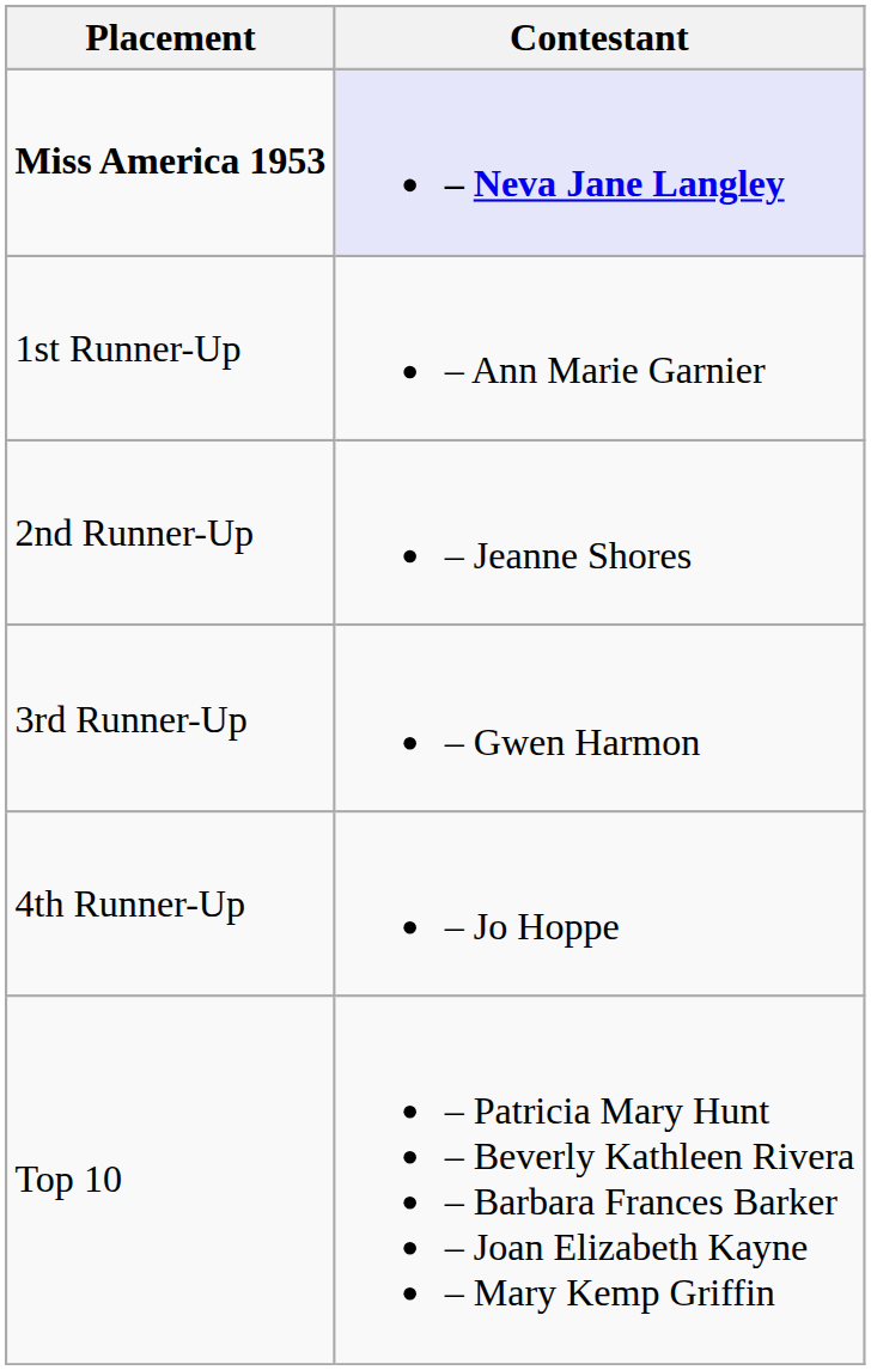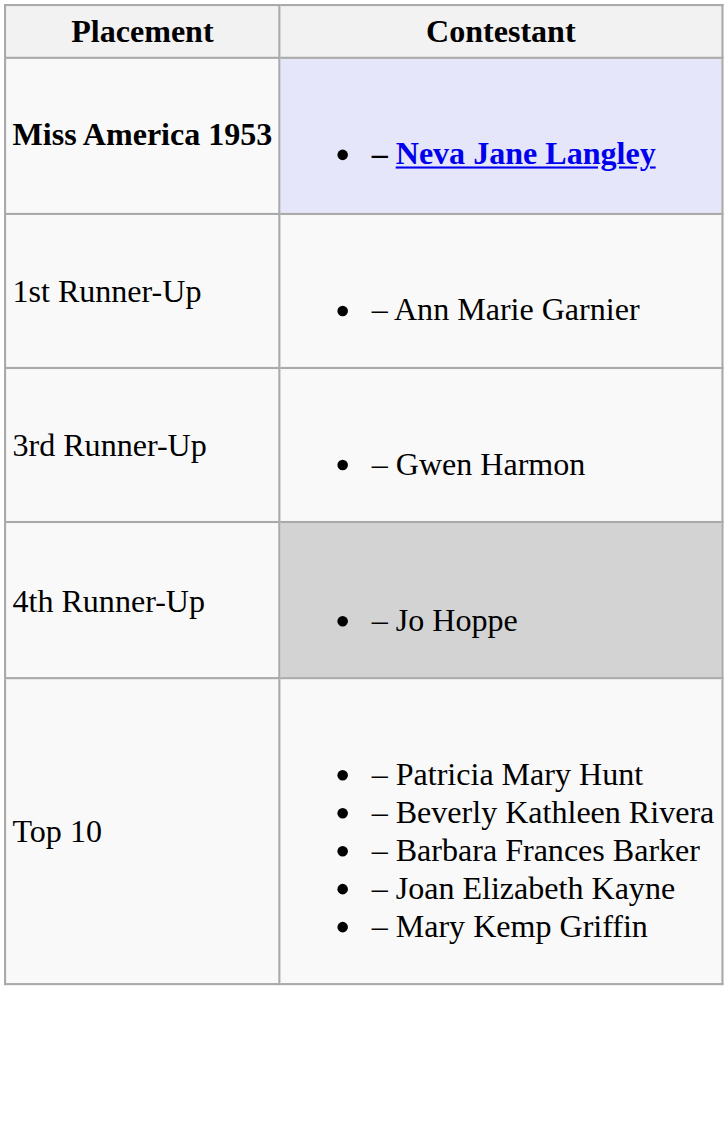 <table class="wikitable sortable" style="font-size: 95%;">
 <tr>
 <th>Placement</th>
 <th>Contestant</th>
 </tr>
 <tr>
 <td><strong>Miss America 1953</strong></td>
 <td style="background: lavender;"><br><ul><li><strong> – <a href='#'>Neva Jane Langley</a></strong></li></ul></td>
 </tr>
 <tr>
 <td>1st Runner-Up</td>
 <td><br><ul><li> – Ann Marie Garnier</li></ul></td>
 </tr>
 <tr>
-<td>2nd Runner-Up</td>
-<td><br><ul><li> – Jeanne Shores</li></ul></td>
-</tr>
-<tr>
 <td>3rd Runner-Up</td>
 <td><br><ul><li> – Gwen Harmon</li></ul></td>
 </tr>
 <tr>
 <td>4th Runner-Up</td>
-<td><br><ul><li> – Jo Hoppe</li></ul></td>
+<td style="background: lightgrey;"><br><ul><li> – Jo Hoppe</li></ul></td>
 </tr>
 <tr>
 <td>Top 10</td>
 <td><br><ul><li> – Patricia Mary Hunt</li><li> – Beverly Kathleen Rivera</li><li> – Barbara Frances Barker</li><li> – Joan Elizabeth Kayne</li><li> – Mary Kemp Griffin</li></ul></td>
 </tr>
 </table>
